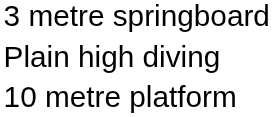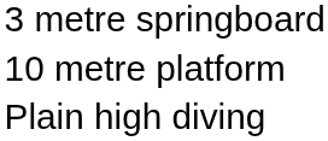 <table>
 <tr>
 <td>3 metre springboard<br></td>
+<td></td>
+<td></td>
+<td></td>
+</tr>
+<tr>
+<td>10 metre platform<br></td>
 <td></td>
 <td></td>
 <td></td>
 </tr>
 <tr>
 <td>Plain high diving<br></td>
 <td></td>
 <td></td>
 <td></td>
 </tr>
-<tr>
-<td>10 metre platform<br></td>
-<td></td>
-<td></td>
-<td></td>
-</tr>
 </table>
